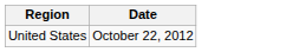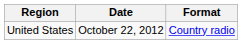 <table class="wikitable">
 <tr>
 <th>Region</th>
 <th>Date</th>
+<th>Format</th>
 </tr>
 <tr>
 <td>United States</td>
 <td>October 22, 2012</td>
+<td><a href='#'>Country radio</a></td>
 </tr>
 </table>
